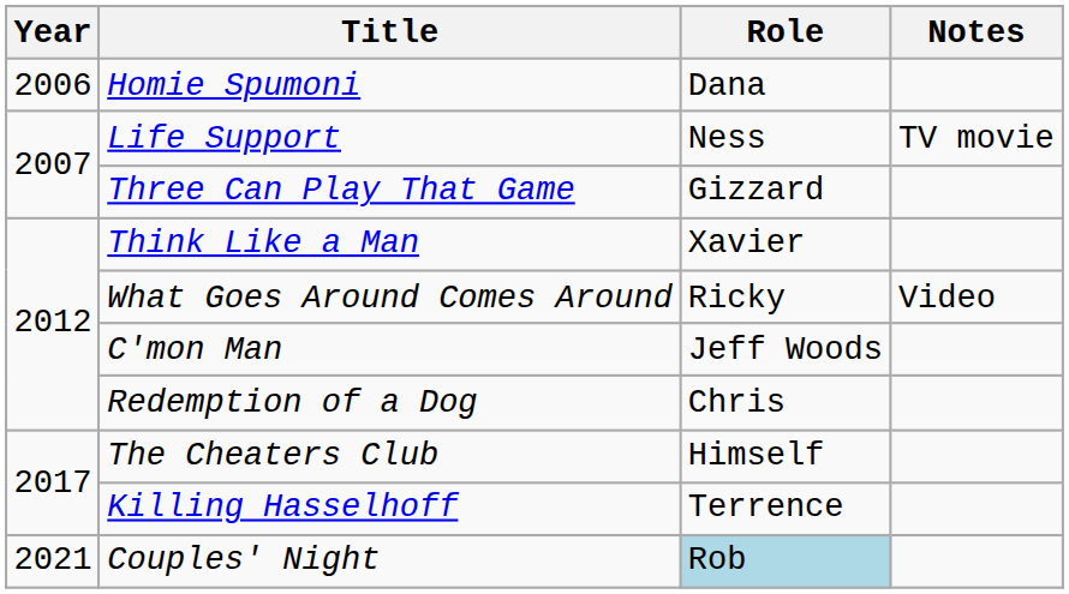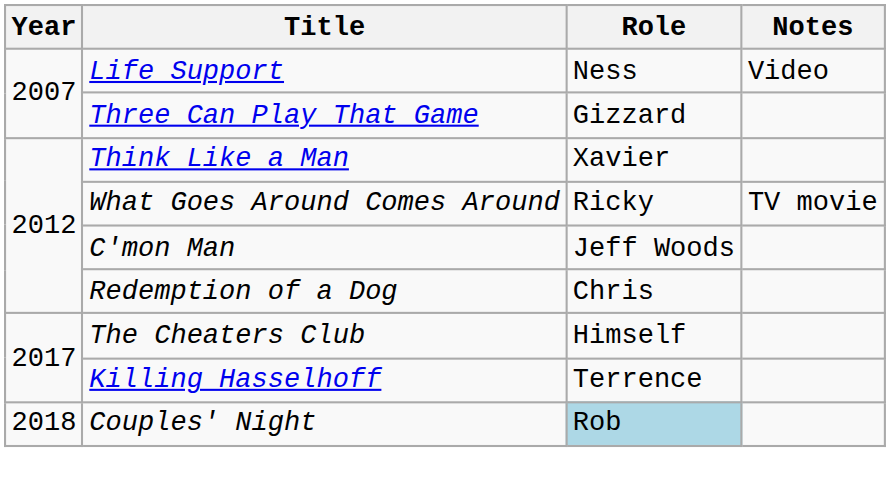 <table class="wikitable plainrowheaders sortable" style="margin-right: 0;">
 <tr>
 <th>Year</th>
 <th>Title</th>
 <th>Role</th>
 <th>Notes</th>
 </tr>
 <tr>
-<td>2006</td>
-<td><em><a href='#'>Homie Spumoni</a></em></td>
-<td>Dana</td>
-<td></td>
-</tr>
-<tr>
 <td rowspan=2>2007</td>
 <td><em><a href='#'>Life Support</a></em></td>
 <td>Ness</td>
-<td>TV movie</td>
+<td>Video</td>
 </tr>
 <tr>
 <td><em><a href='#'>Three Can Play That Game</a></em></td>
 <td>Gizzard</td>
 <td></td>
 </tr>
 <tr>
 <td rowspan=4>2012</td>
 <td><em><a href='#'>Think Like a Man</a></em></td>
 <td>Xavier</td>
 <td></td>
 </tr>
 <tr>
 <td><em>What Goes Around Comes Around</em></td>
 <td>Ricky</td>
-<td>Video</td>
+<td>TV movie</td>
 </tr>
 <tr>
 <td><em>C'mon Man</em></td>
 <td>Jeff Woods</td>
 <td></td>
 </tr>
 <tr>
 <td><em>Redemption of a Dog</em></td>
 <td>Chris</td>
 <td></td>
 </tr>
 <tr>
 <td rowspan=2>2017</td>
 <td><em>The Cheaters Club</em></td>
 <td>Himself</td>
 <td></td>
 </tr>
 <tr>
 <td><em><a href='#'>Killing Hasselhoff</a></em></td>
 <td>Terrence</td>
 <td></td>
 </tr>
 <tr>
-<td>2021</td>
+<td>2018</td>
 <td><em>Couples' Night</em></td>
 <td style="background: lightblue;">Rob</td>
 <td></td>
 </tr>
 </table>
